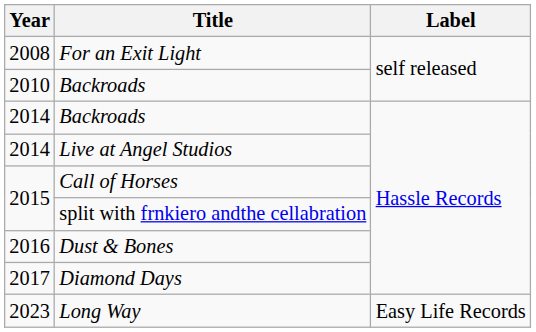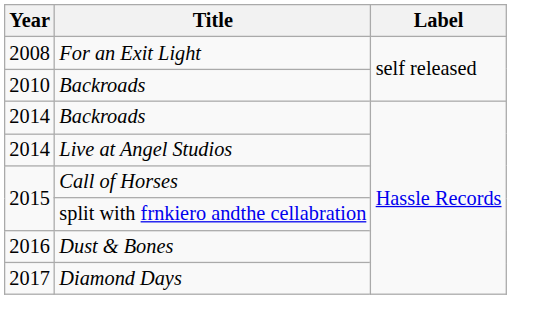 <table class="wikitable">
 <tr>
 <th>Year</th>
 <th>Title</th>
 <th>Label</th>
 </tr>
 <tr>
 <td>2008</td>
 <td><em>For an Exit Light</em></td>
 <td rowspan=2>self released</td>
 </tr>
 <tr>
 <td>2010</td>
 <td><em>Backroads</em></td>
 </tr>
 <tr>
 <td>2014</td>
 <td><em>Backroads</em></td>
 <td rowspan=6><a href='#'>Hassle Records</a></td>
 </tr>
 <tr>
 <td>2014</td>
 <td><em>Live at Angel Studios</em></td>
 </tr>
 <tr>
 <td rowspan=2>2015</td>
 <td><em>Call of Horses</em></td>
 </tr>
 <tr>
 <td>split with <a href='#'>frnkiero andthe cellabration</a></td>
 </tr>
 <tr>
 <td>2016</td>
 <td><em>Dust & Bones</em></td>
 </tr>
 <tr>
 <td>2017</td>
 <td><em>Diamond Days</em></td>
 </tr>
-<tr>
-<td>2023</td>
-<td><em>Long Way</em></td>
-<td rowspan=1>Easy Life Records</td>
-</tr>
 </table>
